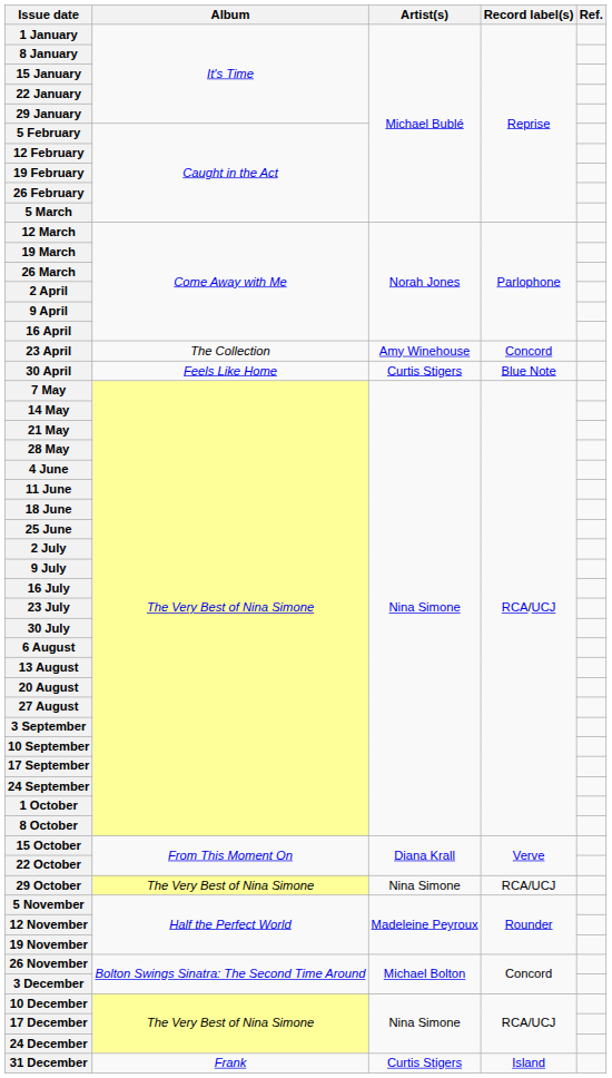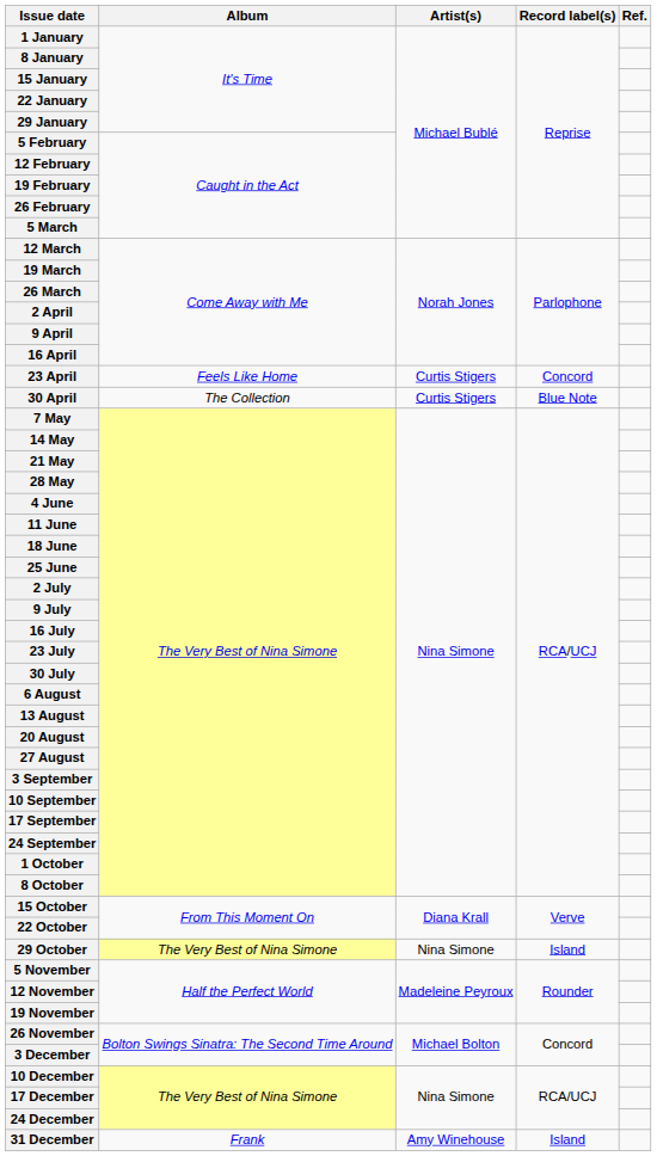 <table class="wikitable plainrowheaders" style="text-align:center">
 <tr>
 <th scope="col">Issue date</th>
 <th scope="col">Album</th>
 <th scope="col">Artist(s)</th>
 <th scope="col">Record label(s)</th>
 <th scope="col">Ref.</th>
 </tr>
 <tr>
 <th scope="row">1 January</th>
 <td rowspan="5"><em><a href='#'>It's Time</a></em></td>
 <td rowspan="10"><a href='#'>Michael Bublé</a></td>
 <td rowspan="10"><a href='#'>Reprise</a></td>
 <td></td>
 </tr>
 <tr>
 <th scope="row">8 January</th>
 <td></td>
 </tr>
 <tr>
 <th scope="row">15 January</th>
 <td></td>
 </tr>
 <tr>
 <th scope="row">22 January</th>
 <td></td>
 </tr>
 <tr>
 <th scope="row">29 January</th>
 <td></td>
 </tr>
 <tr>
 <th scope="row">5 February</th>
 <td rowspan="5"><em><a href='#'>Caught in the Act</a></em></td>
 <td></td>
 </tr>
 <tr>
 <th scope="row">12 February</th>
 <td></td>
 </tr>
 <tr>
 <th scope="row">19 February</th>
 <td></td>
 </tr>
 <tr>
 <th scope="row">26 February</th>
 <td></td>
 </tr>
 <tr>
 <th scope="row">5 March</th>
 <td></td>
 </tr>
 <tr>
 <th scope="row">12 March</th>
 <td rowspan="6"><em><a href='#'>Come Away with Me</a></em></td>
 <td rowspan="6"><a href='#'>Norah Jones</a></td>
 <td rowspan="6"><a href='#'>Parlophone</a></td>
 <td></td>
 </tr>
 <tr>
 <th scope="row">19 March</th>
 <td></td>
 </tr>
 <tr>
 <th scope="row">26 March</th>
 <td></td>
 </tr>
 <tr>
 <th scope="row">2 April</th>
 <td></td>
 </tr>
 <tr>
 <th scope="row">9 April</th>
 <td></td>
 </tr>
 <tr>
 <th scope="row">16 April</th>
 <td></td>
 </tr>
 <tr>
 <th scope="row">23 April</th>
-<td><em>The Collection</em></td>
-<td><a href='#'>Amy Winehouse</a></td>
+<td><em><a href='#'>Feels Like Home</a></em></td>
+<td><a href='#'>Curtis Stigers</a></td>
 <td><a href='#'>Concord</a></td>
 <td></td>
 </tr>
 <tr>
 <th scope="row">30 April</th>
-<td><em><a href='#'>Feels Like Home</a></em></td>
+<td><em>The Collection</em></td>
 <td><a href='#'>Curtis Stigers</a></td>
 <td><a href='#'>Blue Note</a></td>
 <td></td>
 </tr>
 <tr>
 <th scope="row">7 May</th>
 <td rowspan="23" style="background-color:#FFFF99"><em><a href='#'>The Very Best of Nina Simone</a></em> </td>
 <td rowspan="23"><a href='#'>Nina Simone</a></td>
 <td rowspan="23"><a href='#'>RCA</a>/<a href='#'>UCJ</a></td>
 <td></td>
 </tr>
 <tr>
 <th scope="row">14 May</th>
 <td></td>
 </tr>
 <tr>
 <th scope="row">21 May</th>
 <td></td>
 </tr>
 <tr>
 <th scope="row">28 May</th>
 <td></td>
 </tr>
 <tr>
 <th scope="row">4 June</th>
 <td></td>
 </tr>
 <tr>
 <th scope="row">11 June</th>
 <td></td>
 </tr>
 <tr>
 <th scope="row">18 June</th>
 <td></td>
 </tr>
 <tr>
 <th scope="row">25 June</th>
 <td></td>
 </tr>
 <tr>
 <th scope="row">2 July</th>
 <td></td>
 </tr>
 <tr>
 <th scope="row">9 July</th>
 <td></td>
 </tr>
 <tr>
 <th scope="row">16 July</th>
 <td></td>
 </tr>
 <tr>
 <th scope="row">23 July</th>
 <td></td>
 </tr>
 <tr>
 <th scope="row">30 July</th>
 <td></td>
 </tr>
 <tr>
 <th scope="row">6 August</th>
 <td></td>
 </tr>
 <tr>
 <th scope="row">13 August</th>
 <td></td>
 </tr>
 <tr>
 <th scope="row">20 August</th>
 <td></td>
 </tr>
 <tr>
 <th scope="row">27 August</th>
 <td></td>
 </tr>
 <tr>
 <th scope="row">3 September</th>
 <td></td>
 </tr>
 <tr>
 <th scope="row">10 September</th>
 <td></td>
 </tr>
 <tr>
 <th scope="row">17 September</th>
 <td></td>
 </tr>
 <tr>
 <th scope="row">24 September</th>
 <td></td>
 </tr>
 <tr>
 <th scope="row">1 October</th>
 <td></td>
 </tr>
 <tr>
 <th scope="row">8 October</th>
 <td></td>
 </tr>
 <tr>
 <th scope="row">15 October</th>
 <td rowspan="2"><em><a href='#'>From This Moment On</a></em></td>
 <td rowspan="2"><a href='#'>Diana Krall</a></td>
 <td rowspan="2"><a href='#'>Verve</a></td>
 <td></td>
 </tr>
 <tr>
 <th scope="row">22 October</th>
 <td></td>
 </tr>
 <tr>
 <th scope="row">29 October</th>
 <td style="background-color:#FFFF99"><em>The Very Best of Nina Simone</em> </td>
 <td>Nina Simone</td>
-<td>RCA/UCJ</td>
+<td><a href='#'>Island</a></td>
 <td></td>
 </tr>
 <tr>
 <th scope="row">5 November</th>
 <td rowspan="3"><em><a href='#'>Half the Perfect World</a></em></td>
 <td rowspan="3"><a href='#'>Madeleine Peyroux</a></td>
 <td rowspan="3"><a href='#'>Rounder</a></td>
 <td></td>
 </tr>
 <tr>
 <th scope="row">12 November</th>
 <td></td>
 </tr>
 <tr>
 <th scope="row">19 November</th>
 <td></td>
 </tr>
 <tr>
 <th scope="row">26 November</th>
 <td rowspan="2"><em><a href='#'>Bolton Swings Sinatra: The Second Time Around</a></em></td>
 <td rowspan="2"><a href='#'>Michael Bolton</a></td>
 <td rowspan="2">Concord</td>
 <td></td>
 </tr>
 <tr>
 <th scope="row">3 December</th>
 <td></td>
 </tr>
 <tr>
 <th scope="row">10 December</th>
 <td rowspan="3" style="background-color:#FFFF99"><em>The Very Best of Nina Simone</em> </td>
 <td rowspan="3">Nina Simone</td>
 <td rowspan="3">RCA/UCJ</td>
 <td></td>
 </tr>
 <tr>
 <th scope="row">17 December</th>
 <td></td>
 </tr>
 <tr>
 <th scope="row">24 December</th>
 <td></td>
 </tr>
 <tr>
 <th scope="row">31 December</th>
 <td><em><a href='#'>Frank</a></em></td>
-<td><a href='#'>Curtis Stigers</a></td>
+<td><a href='#'>Amy Winehouse</a></td>
 <td><a href='#'>Island</a></td>
 <td></td>
 </tr>
 </table>
